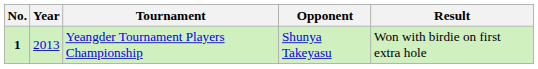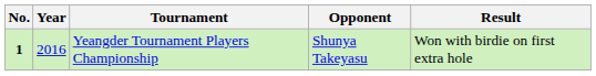 <table class="wikitable" style="font-size:95%;">
 <tr>
 <th>No.</th>
 <th>Year</th>
 <th>Tournament</th>
 <th>Opponent</th>
 <th>Result</th>
 </tr>
 <tr style="background:#D0F0C0;">
 <td align=center><strong>1</strong></td>
-<td><a href='#'>2013</a></td>
+<td><a href='#'>2016</a></td>
 <td><a href='#'>Yeangder Tournament Players Championship</a></td>
 <td> <a href='#'>Shunya Takeyasu</a></td>
 <td>Won with birdie on first extra hole</td>
 </tr>
 </table>
